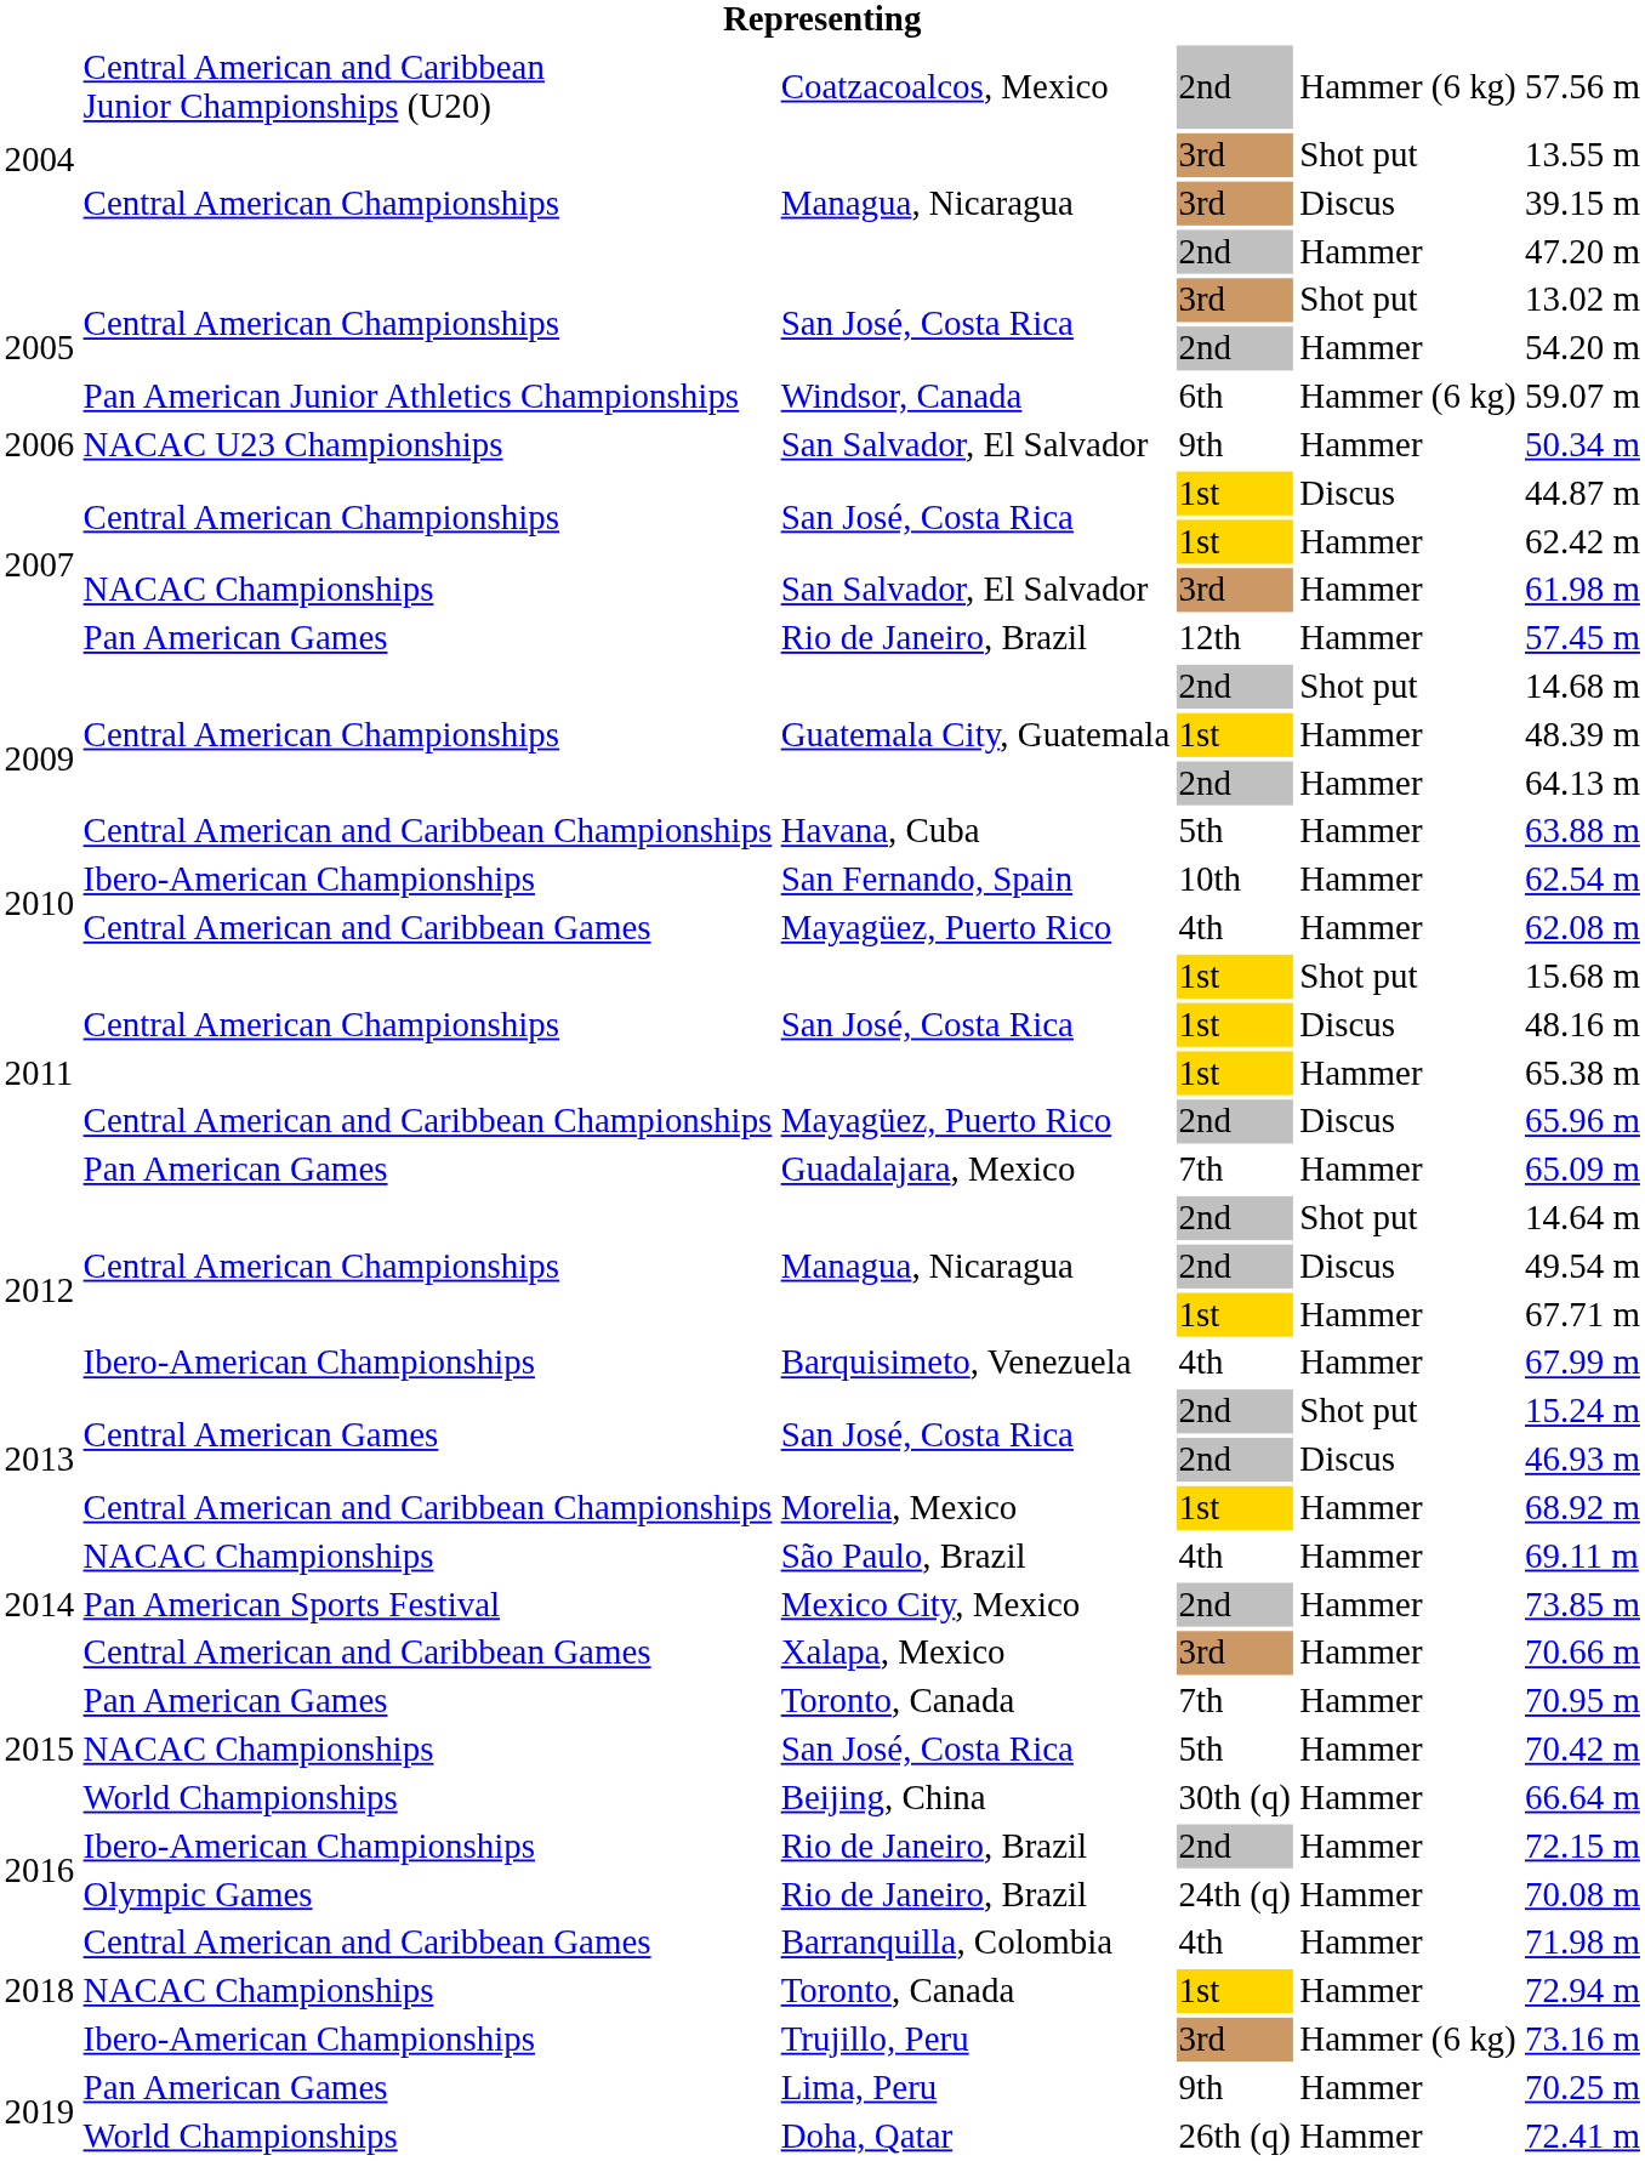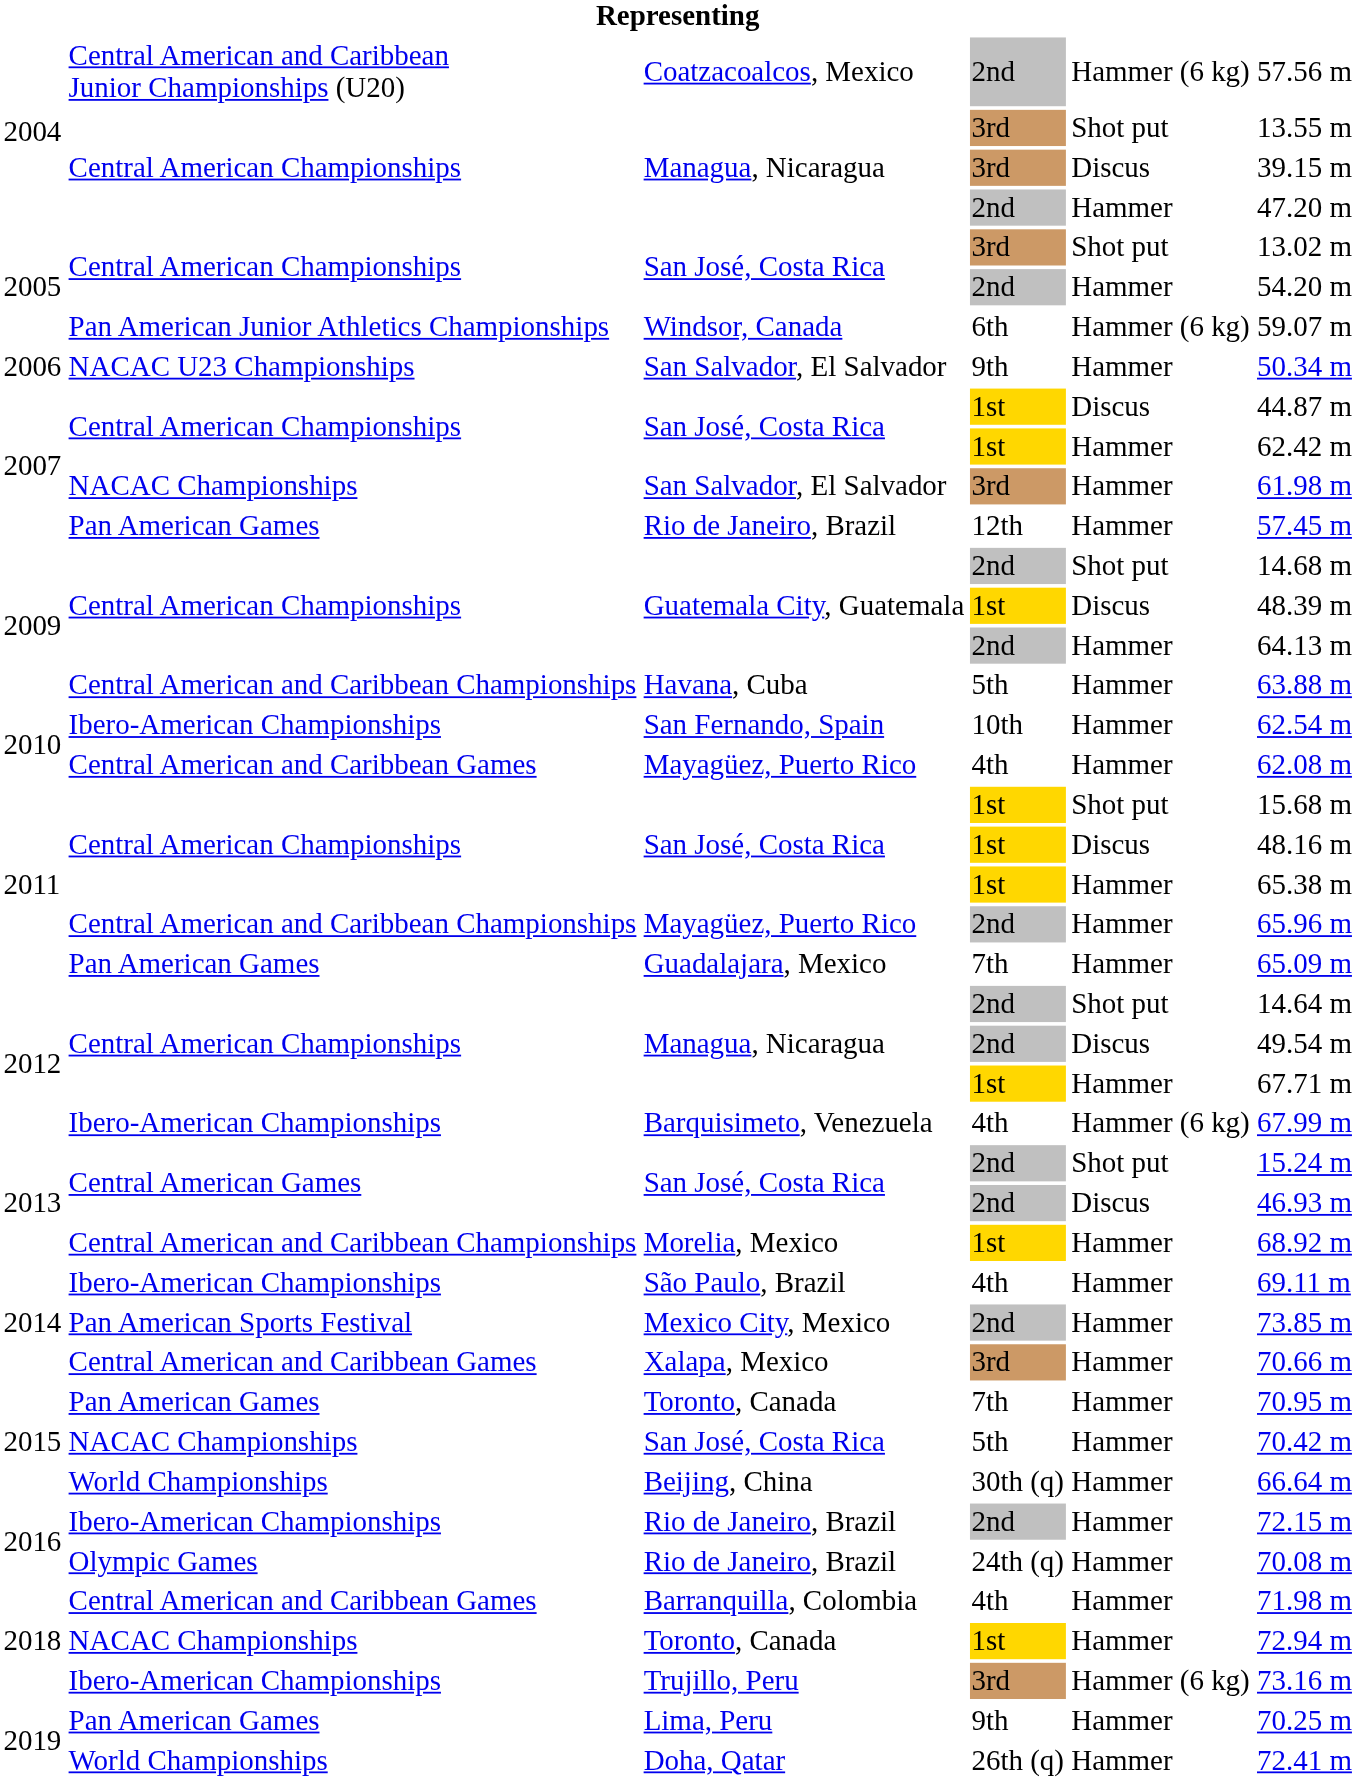 <table>
 <tr>
 <th colspan="6">Representing </th>
 </tr>
 <tr>
 <td rowspan=4>2004</td>
 <td><a href='#'>Central American and Caribbean<br>Junior Championships</a> (U20)</td>
 <td><a href='#'>Coatzacoalcos</a>, Mexico</td>
 <td bgcolor=silver>2nd</td>
 <td>Hammer (6 kg)</td>
 <td>57.56 m</td>
 </tr>
 <tr>
 <td rowspan=3><a href='#'>Central American Championships</a></td>
 <td rowspan=3><a href='#'>Managua</a>, Nicaragua</td>
 <td bgcolor=cc9966>3rd</td>
 <td>Shot put</td>
 <td>13.55 m</td>
 </tr>
 <tr>
 <td bgcolor=cc9966>3rd</td>
 <td>Discus</td>
 <td>39.15 m</td>
 </tr>
 <tr>
 <td bgcolor=silver>2nd</td>
 <td>Hammer</td>
 <td>47.20 m</td>
 </tr>
 <tr>
 <td rowspan=3>2005</td>
 <td rowspan=2><a href='#'>Central American Championships</a></td>
 <td rowspan=2><a href='#'>San José, Costa Rica</a></td>
 <td bgcolor=cc9966>3rd</td>
 <td>Shot put</td>
 <td>13.02 m</td>
 </tr>
 <tr>
 <td bgcolor=silver>2nd</td>
 <td>Hammer</td>
 <td>54.20 m</td>
 </tr>
 <tr>
 <td><a href='#'>Pan American Junior Athletics Championships</a></td>
 <td><a href='#'>Windsor, Canada</a></td>
 <td>6th</td>
 <td>Hammer (6 kg)</td>
 <td>59.07 m</td>
 </tr>
 <tr>
 <td>2006</td>
 <td><a href='#'>NACAC U23 Championships</a></td>
 <td><a href='#'>San Salvador</a>, El Salvador</td>
 <td>9th</td>
 <td>Hammer</td>
 <td><a href='#'>50.34 m</a></td>
 </tr>
 <tr>
 <td rowspan=4>2007</td>
 <td rowspan=2><a href='#'>Central American Championships</a></td>
 <td rowspan=2><a href='#'>San José, Costa Rica</a></td>
 <td bgcolor=gold>1st</td>
 <td>Discus</td>
 <td>44.87 m</td>
 </tr>
 <tr>
 <td bgcolor=gold>1st</td>
 <td>Hammer</td>
 <td>62.42 m</td>
 </tr>
 <tr>
 <td><a href='#'>NACAC Championships</a></td>
 <td><a href='#'>San Salvador</a>, El Salvador</td>
 <td bgcolor=cc9966>3rd</td>
 <td>Hammer</td>
 <td><a href='#'>61.98 m</a></td>
 </tr>
 <tr>
 <td><a href='#'>Pan American Games</a></td>
 <td><a href='#'>Rio de Janeiro</a>, Brazil</td>
 <td>12th</td>
 <td>Hammer</td>
 <td><a href='#'>57.45 m</a></td>
 </tr>
 <tr>
 <td rowspan=4>2009</td>
 <td rowspan=3><a href='#'>Central American Championships</a></td>
 <td rowspan=3><a href='#'>Guatemala City</a>, Guatemala</td>
 <td bgcolor=silver>2nd</td>
 <td>Shot put</td>
 <td>14.68 m</td>
 </tr>
 <tr>
 <td bgcolor=gold>1st</td>
-<td>Hammer</td>
+<td>Discus</td>
 <td>48.39 m</td>
 </tr>
 <tr>
 <td bgcolor=silver>2nd</td>
 <td>Hammer</td>
 <td>64.13 m</td>
 </tr>
 <tr>
 <td><a href='#'>Central American and Caribbean Championships</a></td>
 <td><a href='#'>Havana</a>, Cuba</td>
 <td>5th</td>
 <td>Hammer</td>
 <td><a href='#'>63.88 m</a></td>
 </tr>
 <tr>
 <td rowspan=2>2010</td>
 <td><a href='#'>Ibero-American Championships</a></td>
 <td><a href='#'>San Fernando, Spain</a></td>
 <td>10th</td>
 <td>Hammer</td>
 <td><a href='#'>62.54 m</a></td>
 </tr>
 <tr>
 <td><a href='#'>Central American and Caribbean Games</a></td>
 <td><a href='#'>Mayagüez, Puerto Rico</a></td>
 <td>4th</td>
 <td>Hammer</td>
 <td><a href='#'>62.08 m</a></td>
 </tr>
 <tr>
 <td rowspan=5>2011</td>
 <td rowspan=3><a href='#'>Central American Championships</a></td>
 <td rowspan=3><a href='#'>San José, Costa Rica</a></td>
 <td bgcolor=gold>1st</td>
 <td>Shot put</td>
 <td>15.68 m</td>
 </tr>
 <tr>
 <td bgcolor=gold>1st</td>
 <td>Discus</td>
 <td>48.16 m</td>
 </tr>
 <tr>
 <td bgcolor=gold>1st</td>
 <td>Hammer</td>
 <td>65.38 m</td>
 </tr>
 <tr>
 <td><a href='#'>Central American and Caribbean Championships</a></td>
 <td><a href='#'>Mayagüez, Puerto Rico</a></td>
 <td bgcolor=silver>2nd</td>
-<td>Discus</td>
+<td>Hammer</td>
 <td><a href='#'>65.96 m</a></td>
 </tr>
 <tr>
 <td><a href='#'>Pan American Games</a></td>
 <td><a href='#'>Guadalajara</a>, Mexico</td>
 <td>7th</td>
 <td>Hammer</td>
 <td><a href='#'>65.09 m</a></td>
 </tr>
 <tr>
 <td rowspan=4>2012</td>
 <td rowspan=3><a href='#'>Central American Championships</a></td>
 <td rowspan=3><a href='#'>Managua</a>, Nicaragua</td>
 <td bgcolor=silver>2nd</td>
 <td>Shot put</td>
 <td>14.64 m</td>
 </tr>
 <tr>
 <td bgcolor=silver>2nd</td>
 <td>Discus</td>
 <td>49.54 m</td>
 </tr>
 <tr>
 <td bgcolor=gold>1st</td>
 <td>Hammer</td>
 <td>67.71 m</td>
 </tr>
 <tr>
 <td><a href='#'>Ibero-American Championships</a></td>
 <td><a href='#'>Barquisimeto</a>, Venezuela</td>
 <td>4th</td>
-<td>Hammer</td>
+<td>Hammer (6 kg)</td>
 <td><a href='#'>67.99 m</a></td>
 </tr>
 <tr>
 <td rowspan=3>2013</td>
 <td rowspan=2><a href='#'>Central American Games</a></td>
 <td rowspan=2><a href='#'>San José, Costa Rica</a></td>
 <td bgcolor=silver>2nd</td>
 <td>Shot put</td>
 <td><a href='#'>15.24 m</a></td>
 </tr>
 <tr>
 <td bgcolor=silver>2nd</td>
 <td>Discus</td>
 <td><a href='#'>46.93 m</a></td>
 </tr>
 <tr>
 <td><a href='#'>Central American and Caribbean Championships</a></td>
 <td><a href='#'>Morelia</a>, Mexico</td>
 <td bgcolor=gold>1st</td>
 <td>Hammer</td>
 <td><a href='#'>68.92 m</a></td>
 </tr>
 <tr>
 <td rowspan=3>2014</td>
-<td><a href='#'>NACAC Championships</a></td>
+<td><a href='#'>Ibero-American Championships</a></td>
 <td><a href='#'>São Paulo</a>, Brazil</td>
 <td>4th</td>
 <td>Hammer</td>
 <td><a href='#'>69.11 m</a></td>
 </tr>
 <tr>
 <td><a href='#'>Pan American Sports Festival</a></td>
 <td><a href='#'>Mexico City</a>, Mexico</td>
 <td bgcolor=silver>2nd</td>
 <td>Hammer</td>
 <td><a href='#'>73.85 m</a></td>
 </tr>
 <tr>
 <td><a href='#'>Central American and Caribbean Games</a></td>
 <td><a href='#'>Xalapa</a>, Mexico</td>
 <td bgcolor=cc9966>3rd</td>
 <td>Hammer</td>
 <td><a href='#'>70.66 m</a></td>
 </tr>
 <tr>
 <td rowspan=3>2015</td>
 <td><a href='#'>Pan American Games</a></td>
 <td><a href='#'>Toronto</a>, Canada</td>
 <td>7th</td>
 <td>Hammer</td>
 <td><a href='#'>70.95 m</a></td>
 </tr>
 <tr>
 <td><a href='#'>NACAC Championships</a></td>
 <td><a href='#'>San José, Costa Rica</a></td>
 <td>5th</td>
 <td>Hammer</td>
 <td><a href='#'>70.42 m</a></td>
 </tr>
 <tr>
 <td><a href='#'>World Championships</a></td>
 <td><a href='#'>Beijing</a>, China</td>
 <td>30th (q)</td>
 <td>Hammer</td>
 <td><a href='#'>66.64 m</a></td>
 </tr>
 <tr>
 <td rowspan=2>2016</td>
 <td><a href='#'>Ibero-American Championships</a></td>
 <td><a href='#'>Rio de Janeiro</a>, Brazil</td>
 <td bgcolor=silver>2nd</td>
 <td>Hammer</td>
 <td><a href='#'>72.15 m</a></td>
 </tr>
 <tr>
 <td><a href='#'>Olympic Games</a></td>
 <td><a href='#'>Rio de Janeiro</a>, Brazil</td>
 <td>24th (q)</td>
 <td>Hammer</td>
 <td><a href='#'>70.08 m</a></td>
 </tr>
 <tr>
 <td rowspan=3>2018</td>
 <td><a href='#'>Central American and Caribbean Games</a></td>
 <td><a href='#'>Barranquilla</a>, Colombia</td>
 <td>4th</td>
 <td>Hammer</td>
 <td><a href='#'>71.98 m</a></td>
 </tr>
 <tr>
 <td><a href='#'>NACAC Championships</a></td>
 <td><a href='#'>Toronto</a>, Canada</td>
 <td bgcolor=gold>1st</td>
 <td>Hammer</td>
 <td><a href='#'>72.94 m</a></td>
 </tr>
 <tr>
 <td><a href='#'>Ibero-American Championships</a></td>
 <td><a href='#'>Trujillo, Peru</a></td>
 <td bgcolor=cc9966>3rd</td>
 <td>Hammer (6 kg)</td>
 <td><a href='#'>73.16 m</a></td>
 </tr>
 <tr>
 <td rowspan=2>2019</td>
 <td><a href='#'>Pan American Games</a></td>
 <td><a href='#'>Lima, Peru</a></td>
 <td>9th</td>
 <td>Hammer</td>
 <td><a href='#'>70.25 m</a></td>
 </tr>
 <tr>
 <td><a href='#'>World Championships</a></td>
 <td><a href='#'>Doha, Qatar</a></td>
 <td>26th (q)</td>
 <td>Hammer</td>
 <td><a href='#'>72.41 m</a></td>
 </tr>
 </table>
